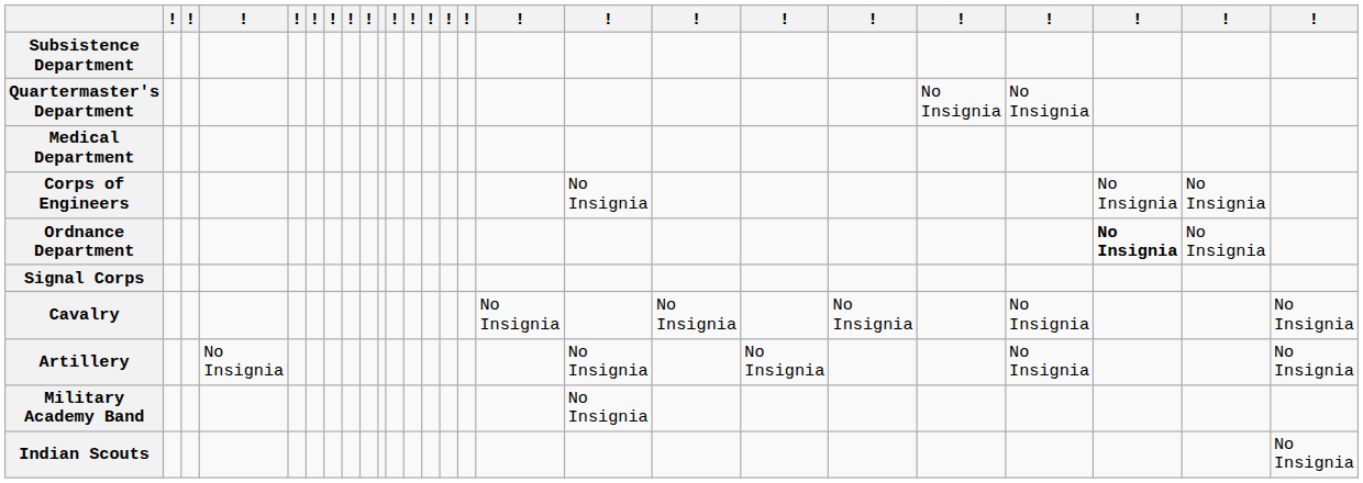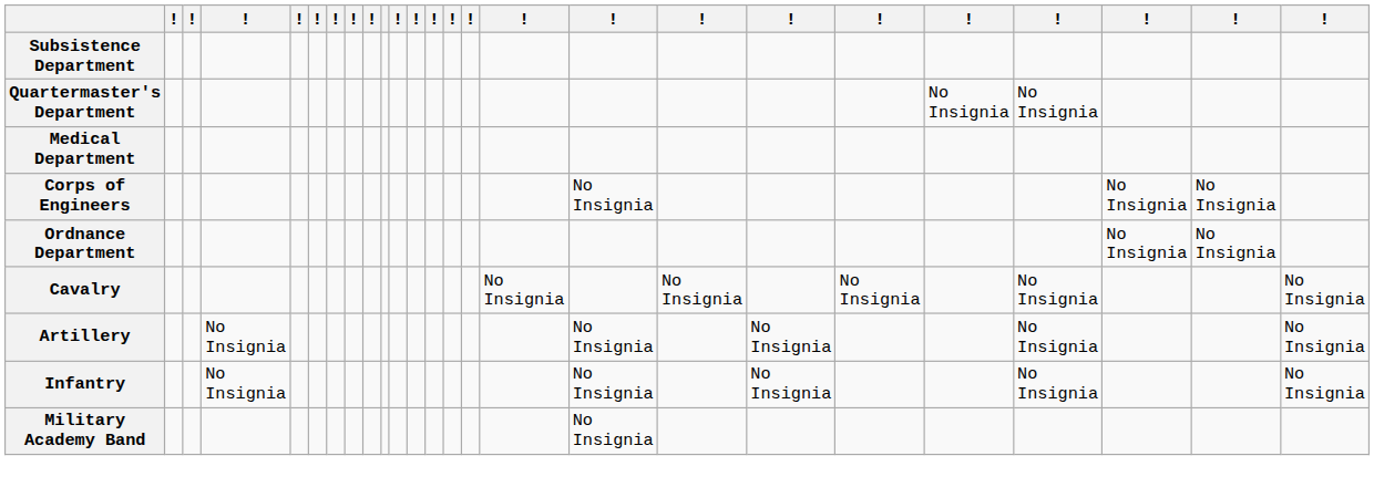 <table class="wikitable">
 <tr>
 <th></th>
 <th>!<small></small></th>
 <th>!<small></small></th>
 <th>!<small></small></th>
 <th>!<small></small></th>
 <th>!<small></small></th>
 <th>!<small></small></th>
 <th>!<small></small></th>
 <th>!<small></small></th>
 <th><small></small></th>
 <th>!<small></small></th>
 <th>!<small></small></th>
 <th>!<small></small></th>
 <th>!<small></small></th>
 <th>!<small></small></th>
 <th>!<small></small></th>
 <th>!<small></small></th>
 <th>!<small></small></th>
 <th>!<small></small></th>
 <th>!<small></small></th>
 <th>!<small></small></th>
 <th>!<small></small></th>
 <th>!<small></small></th>
 <th>!<small></small></th>
 <th>!<small></small></th>
 </tr>
 <tr>
 <th>Subsistence Department</th>
 <td></td>
 <td></td>
 <td></td>
 <td></td>
 <td></td>
 <td></td>
 <td></td>
 <td></td>
 <td></td>
 <td></td>
 <td></td>
 <td></td>
 <td></td>
 <td></td>
 <td></td>
 <td></td>
 <td></td>
 <td></td>
 <td></td>
 <td></td>
 <td></td>
 <td></td>
 <td></td>
 <td></td>
 </tr>
 <tr>
 <th>Quartermaster's Department</th>
 <td></td>
 <td></td>
 <td></td>
 <td></td>
 <td></td>
 <td></td>
 <td></td>
 <td></td>
 <td></td>
 <td></td>
 <td></td>
 <td></td>
 <td></td>
 <td></td>
 <td></td>
 <td></td>
 <td></td>
 <td></td>
 <td></td>
 <td>No Insignia</td>
 <td>No Insignia</td>
 <td></td>
 <td></td>
 <td></td>
 </tr>
 <tr>
 <th>Medical Department</th>
 <td></td>
 <td></td>
 <td></td>
 <td></td>
 <td></td>
 <td></td>
 <td></td>
 <td></td>
 <td></td>
 <td></td>
 <td></td>
 <td></td>
 <td></td>
 <td></td>
 <td></td>
 <td></td>
 <td></td>
 <td></td>
 <td></td>
 <td></td>
 <td></td>
 <td></td>
 <td></td>
 <td></td>
 </tr>
 <tr>
 <th>Corps of Engineers</th>
 <td></td>
 <td></td>
 <td></td>
 <td></td>
 <td></td>
 <td></td>
 <td></td>
 <td></td>
 <td></td>
 <td></td>
 <td></td>
 <td></td>
 <td></td>
 <td></td>
 <td></td>
 <td>No Insignia</td>
 <td></td>
 <td></td>
 <td></td>
 <td></td>
 <td></td>
 <td>No Insignia</td>
 <td>No Insignia</td>
 <td></td>
 </tr>
 <tr>
 <th>Ordnance Department</th>
 <td></td>
 <td></td>
 <td></td>
 <td></td>
 <td></td>
 <td></td>
 <td></td>
 <td></td>
 <td></td>
 <td></td>
 <td></td>
 <td></td>
 <td></td>
 <td></td>
 <td></td>
 <td></td>
 <td></td>
 <td></td>
 <td></td>
 <td></td>
 <td></td>
-<td><strong>No Insignia</strong></td>
 <td>No Insignia</td>
-<td></td>
-</tr>
-<tr>
-<th>Signal Corps</th>
-<td></td>
-<td></td>
-<td></td>
-<td></td>
-<td></td>
-<td></td>
-<td></td>
-<td></td>
-<td></td>
-<td></td>
-<td></td>
-<td></td>
-<td></td>
-<td></td>
-<td></td>
-<td></td>
-<td></td>
-<td></td>
-<td></td>
-<td></td>
-<td></td>
-<td></td>
-<td></td>
+<td>No Insignia</td>
 <td></td>
 </tr>
 <tr>
 <th>Cavalry</th>
 <td></td>
 <td></td>
 <td></td>
 <td></td>
 <td></td>
 <td></td>
 <td></td>
 <td></td>
 <td></td>
 <td></td>
 <td></td>
 <td></td>
 <td></td>
 <td></td>
 <td>No Insignia</td>
 <td></td>
 <td>No Insignia</td>
 <td></td>
 <td>No Insignia</td>
 <td></td>
 <td>No Insignia</td>
 <td></td>
 <td></td>
 <td>No Insignia</td>
 </tr>
 <tr>
 <th>Artillery</th>
 <td></td>
 <td></td>
 <td>No Insignia</td>
 <td></td>
 <td></td>
 <td></td>
 <td></td>
 <td></td>
 <td></td>
 <td></td>
 <td></td>
 <td></td>
 <td></td>
 <td></td>
 <td></td>
 <td>No Insignia</td>
 <td></td>
 <td>No Insignia</td>
 <td></td>
 <td></td>
 <td>No Insignia</td>
 <td></td>
 <td></td>
 <td>No Insignia</td>
 </tr>
 <tr>
+<th>Infantry</th>
+<td></td>
+<td></td>
+<td>No Insignia</td>
+<td></td>
+<td></td>
+<td></td>
+<td></td>
+<td></td>
+<td></td>
+<td></td>
+<td></td>
+<td></td>
+<td></td>
+<td></td>
+<td></td>
+<td>No Insignia</td>
+<td></td>
+<td>No Insignia</td>
+<td></td>
+<td></td>
+<td>No Insignia</td>
+<td></td>
+<td></td>
+<td>No Insignia</td>
+</tr>
+<tr>
 <th>Military Academy Band</th>
 <td></td>
 <td></td>
 <td></td>
 <td></td>
 <td></td>
 <td></td>
 <td></td>
 <td></td>
 <td></td>
 <td></td>
 <td></td>
 <td></td>
 <td></td>
 <td></td>
 <td></td>
 <td>No Insignia</td>
 <td></td>
 <td></td>
 <td></td>
 <td></td>
 <td></td>
 <td></td>
 <td></td>
 <td></td>
 </tr>
-<tr>
-<th>Indian Scouts</th>
-<td></td>
-<td></td>
-<td></td>
-<td></td>
-<td></td>
-<td></td>
-<td></td>
-<td></td>
-<td></td>
-<td></td>
-<td></td>
-<td></td>
-<td></td>
-<td></td>
-<td></td>
-<td></td>
-<td></td>
-<td></td>
-<td></td>
-<td></td>
-<td></td>
-<td></td>
-<td></td>
-<td>No Insignia</td>
-</tr>
 </table>
